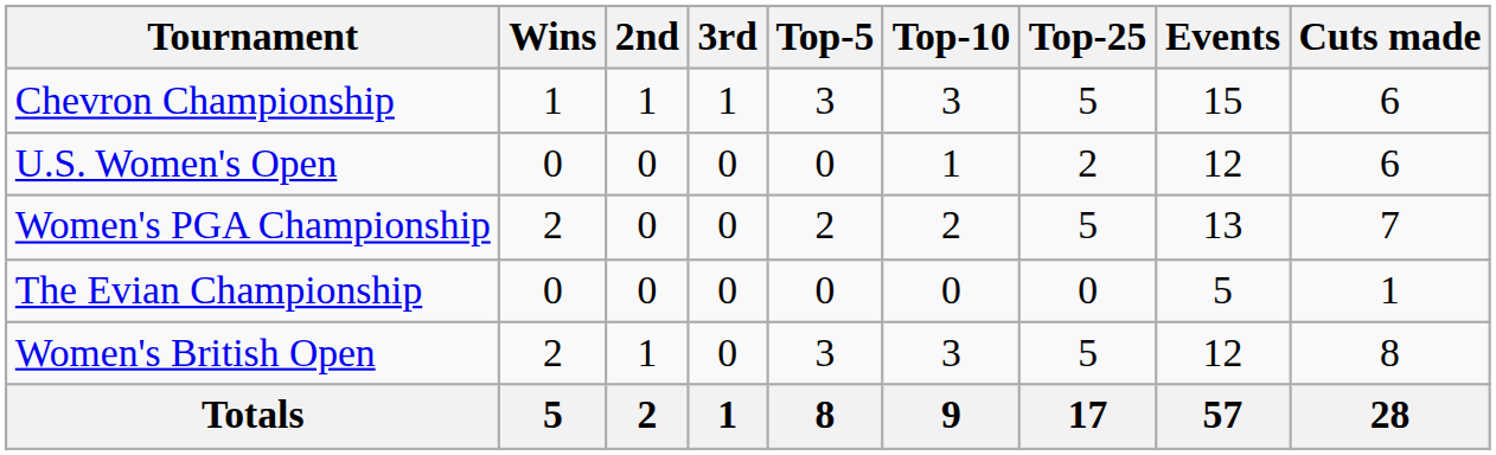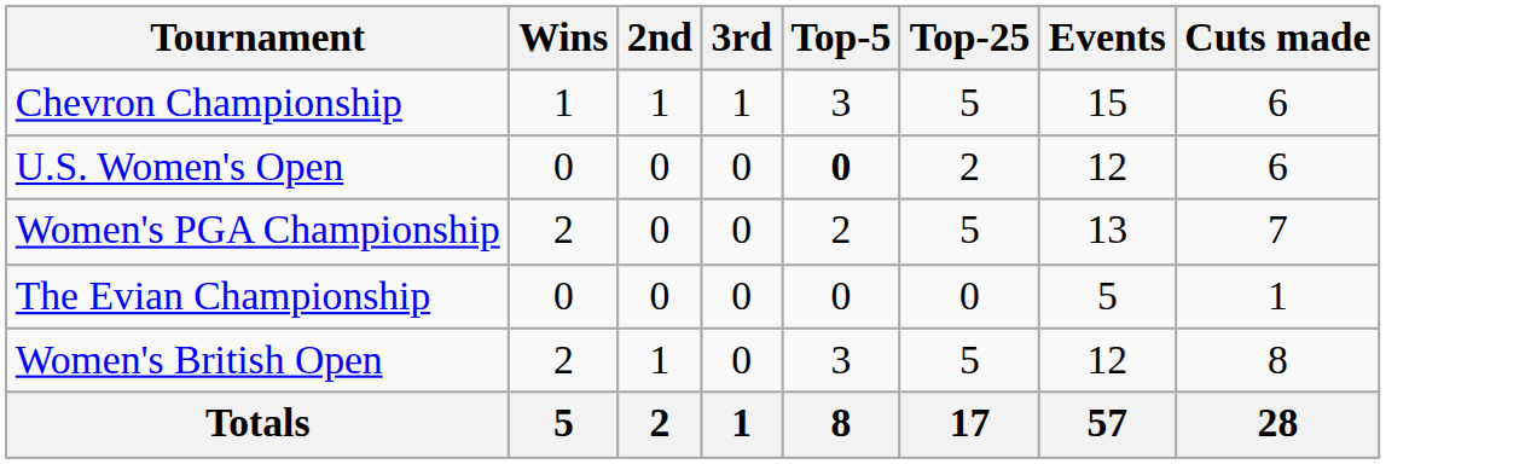 <table class=wikitable style=text-align:center>
 <tr>
 <th>Tournament</th>
 <th>Wins</th>
 <th>2nd</th>
 <th>3rd</th>
 <th>Top-5</th>
-<th>Top-10</th>
 <th>Top-25</th>
 <th>Events</th>
 <th>Cuts made</th>
 </tr>
 <tr>
 <td align=left><a href='#'>Chevron Championship</a></td>
 <td>1</td>
 <td>1</td>
 <td>1</td>
 <td>3</td>
-<td>3</td>
 <td>5</td>
 <td>15</td>
 <td>6</td>
 </tr>
 <tr>
 <td align=left><a href='#'>U.S. Women's Open</a></td>
 <td>0</td>
 <td>0</td>
 <td>0</td>
-<td>0</td>
-<td>1</td>
+<td><strong>0</strong></td>
 <td>2</td>
 <td>12</td>
 <td>6</td>
 </tr>
 <tr>
 <td align=left><a href='#'>Women's PGA Championship</a></td>
 <td>2</td>
 <td>0</td>
 <td>0</td>
 <td>2</td>
-<td>2</td>
 <td>5</td>
 <td>13</td>
 <td>7</td>
 </tr>
 <tr>
 <td align=left><a href='#'>The Evian Championship</a></td>
-<td>0</td>
 <td>0</td>
 <td>0</td>
 <td>0</td>
 <td>0</td>
 <td>0</td>
 <td>5</td>
 <td>1</td>
 </tr>
 <tr>
 <td align=left><a href='#'>Women's British Open</a></td>
 <td>2</td>
 <td>1</td>
 <td>0</td>
 <td>3</td>
-<td>3</td>
 <td>5</td>
 <td>12</td>
 <td>8</td>
 </tr>
 <tr>
 <th>Totals</th>
 <th>5</th>
 <th>2</th>
 <th>1</th>
 <th>8</th>
-<th>9</th>
 <th>17</th>
 <th>57</th>
 <th>28</th>
 </tr>
 </table>
